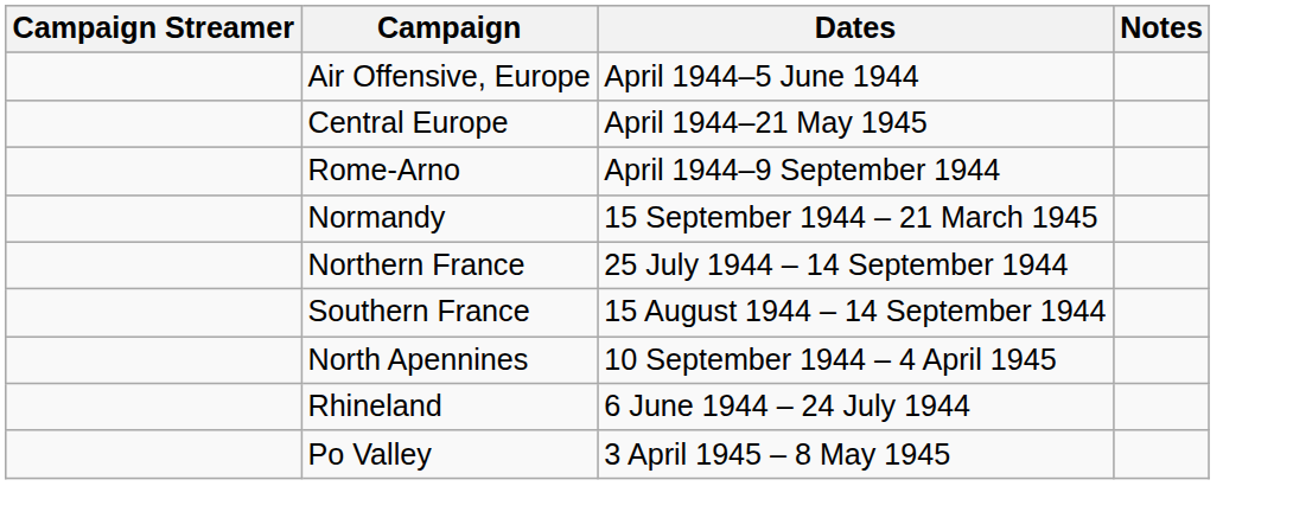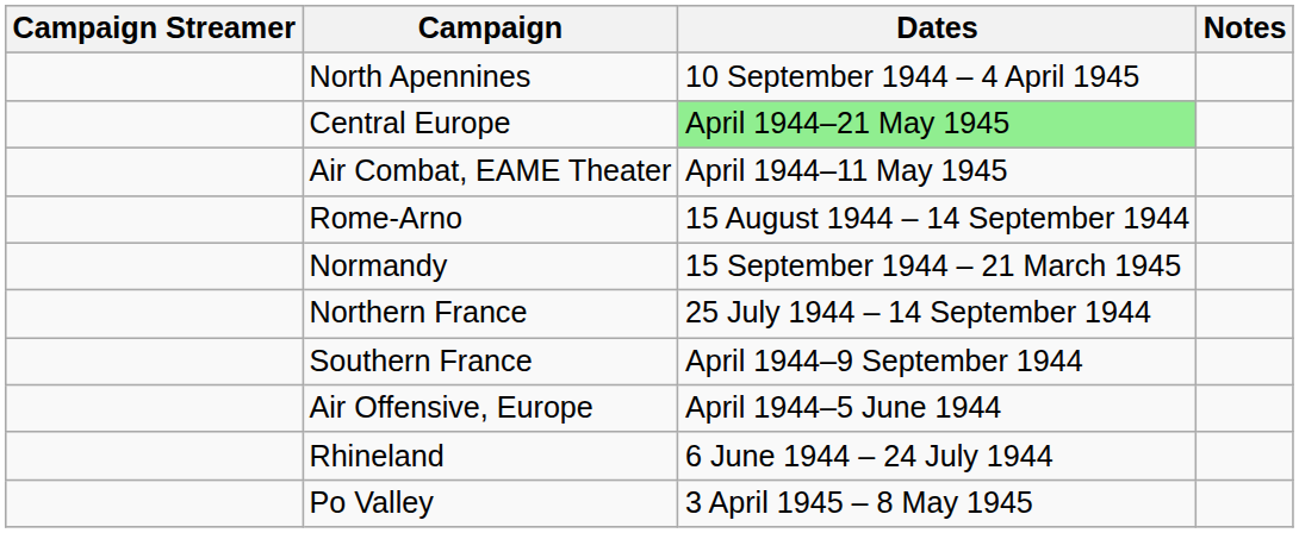 <table class="wikitable">
 <tr style="background:#efefef;">
 <th>Campaign Streamer</th>
 <th>Campaign</th>
 <th>Dates</th>
 <th>Notes</th>
 </tr>
 <tr>
 <td></td>
-<td>Air Offensive, Europe</td>
-<td>April 1944–5 June 1944</td>
+<td>North Apennines</td>
+<td>10 September 1944 – 4 April 1945</td>
 <td></td>
 </tr>
 <tr>
 <td></td>
 <td>Central Europe</td>
-<td>April 1944–21 May 1945</td>
+<td style="background: lightgreen;">April 1944–21 May 1945</td>
+<td></td>
+</tr>
+<tr>
+<td></td>
+<td>Air Combat, EAME Theater</td>
+<td>April 1944–11 May 1945</td>
 <td></td>
 </tr>
 <tr>
 <td></td>
 <td>Rome-Arno</td>
-<td>April 1944–9 September 1944</td>
+<td>15 August 1944 – 14 September 1944</td>
 <td></td>
 </tr>
 <tr>
 <td></td>
 <td>Normandy</td>
 <td>15 September 1944 – 21 March 1945</td>
 <td></td>
 </tr>
 <tr>
 <td></td>
 <td>Northern France</td>
 <td>25 July 1944 – 14 September 1944</td>
 <td></td>
 </tr>
 <tr>
 <td></td>
 <td>Southern France</td>
-<td>15 August 1944 – 14 September 1944</td>
+<td>April 1944–9 September 1944</td>
 <td></td>
 </tr>
 <tr>
 <td></td>
-<td>North Apennines</td>
-<td>10 September 1944 – 4 April 1945</td>
+<td>Air Offensive, Europe</td>
+<td>April 1944–5 June 1944</td>
 <td></td>
 </tr>
 <tr>
 <td></td>
 <td>Rhineland</td>
 <td>6 June 1944 – 24 July 1944</td>
 <td></td>
 </tr>
 <tr>
 <td></td>
 <td>Po Valley</td>
 <td>3 April 1945 – 8 May 1945</td>
 <td></td>
 </tr>
 </table>
